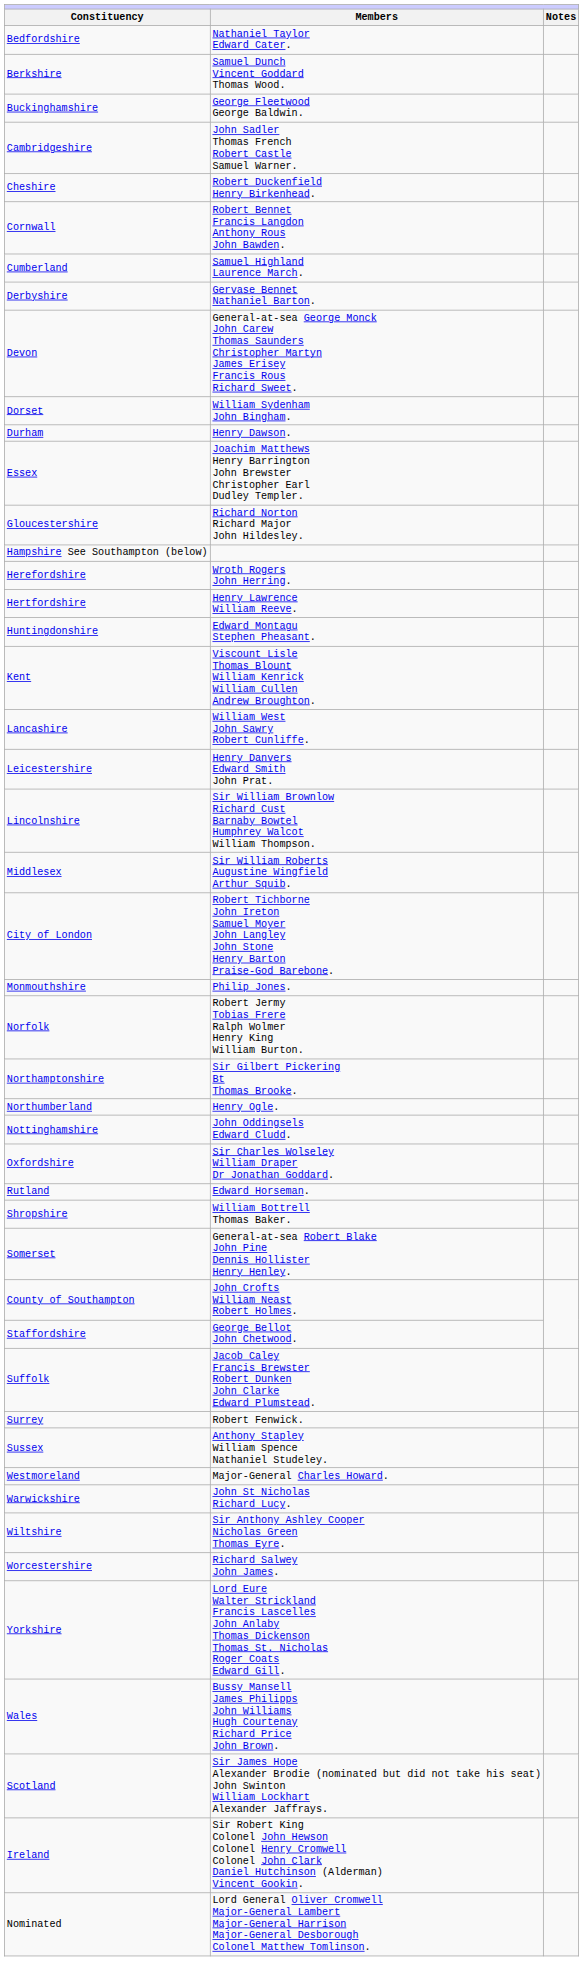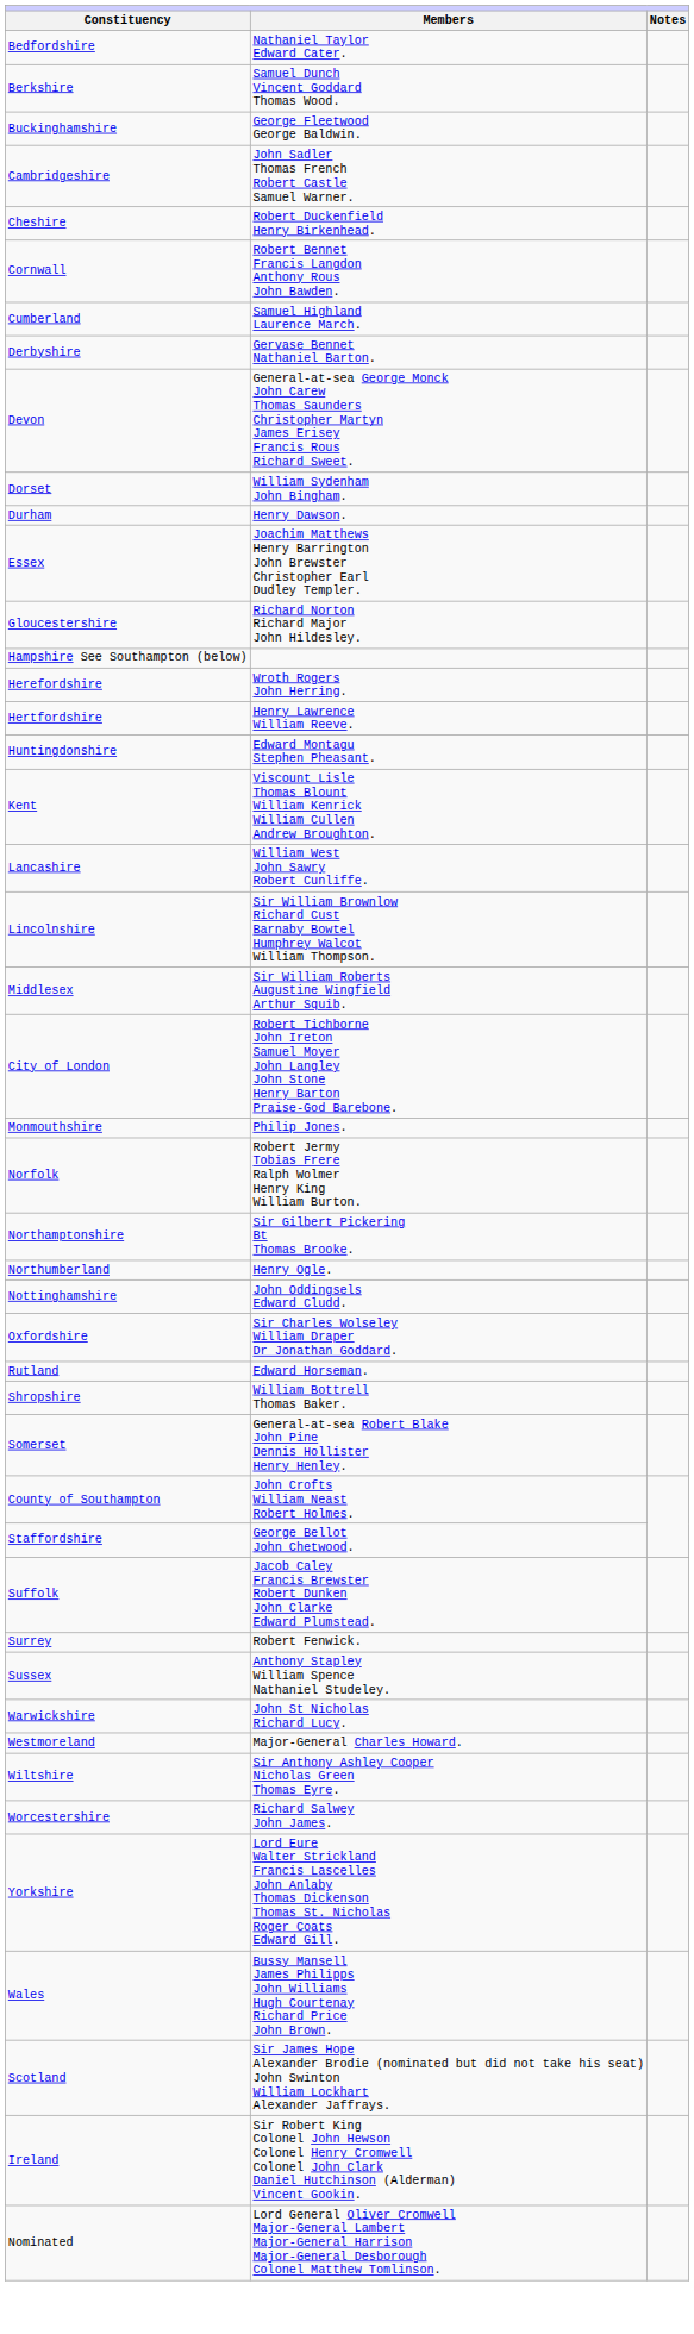 <table class="wikitable">
 <tr>
 <td colspan="3" bgcolor="ccccff"></td>
 </tr>
 <tr>
 <th>Constituency</th>
 <th>Members</th>
 <th>Notes</th>
 </tr>
 <tr>
 <td><a href='#'>Bedfordshire</a></td>
 <td><a href='#'>Nathaniel Taylor</a>  <br> <a href='#'>Edward Cater</a>.</td>
 <td></td>
 </tr>
 <tr>
 <td><a href='#'>Berkshire</a></td>
 <td><a href='#'>Samuel Dunch</a><br> <a href='#'>Vincent Goddard</a> <br> Thomas Wood.</td>
 <td></td>
 </tr>
 <tr>
 <td><a href='#'>Buckinghamshire</a></td>
 <td><a href='#'>George Fleetwood</a> <br> George Baldwin.</td>
 <td></td>
 </tr>
 <tr>
 <td><a href='#'>Cambridgeshire</a></td>
 <td><a href='#'>John Sadler</a> <br> Thomas French <br> <a href='#'>Robert Castle</a> <br> Samuel Warner.</td>
 <td></td>
 </tr>
 <tr>
 <td><a href='#'>Cheshire</a></td>
 <td><a href='#'>Robert Duckenfield</a> <br> <a href='#'>Henry Birkenhead</a>.</td>
 <td></td>
 </tr>
 <tr>
 <td><a href='#'>Cornwall</a></td>
 <td><a href='#'>Robert Bennet</a><br><a href='#'>Francis Langdon</a><br><a href='#'>Anthony Rous</a><br><a href='#'>John Bawden</a>.</td>
 <td></td>
 </tr>
 <tr>
 <td><a href='#'>Cumberland</a></td>
 <td><a href='#'>Samuel Highland</a><br><a href='#'>Laurence March</a>.</td>
 <td></td>
 </tr>
 <tr>
 <td><a href='#'>Derbyshire</a></td>
 <td><a href='#'>Gervase Bennet</a> <br> <a href='#'>Nathaniel Barton</a>.</td>
 <td></td>
 </tr>
 <tr>
 <td><a href='#'>Devon</a></td>
 <td>General-at-sea <a href='#'>George Monck</a> <br> <a href='#'>John Carew</a><br> <a href='#'>Thomas Saunders</a> <br> <a href='#'>Christopher Martyn</a> <br> <a href='#'>James Erisey</a> <br> <a href='#'>Francis Rous</a><br> <a href='#'>Richard Sweet</a>.</td>
 <td></td>
 </tr>
 <tr>
 <td><a href='#'>Dorset</a></td>
 <td><a href='#'>William Sydenham</a> <br> <a href='#'>John Bingham</a>.</td>
 <td></td>
 </tr>
 <tr>
 <td><a href='#'>Durham</a></td>
 <td><a href='#'>Henry Dawson</a>.</td>
 <td></td>
 </tr>
 <tr>
 <td><a href='#'>Essex</a></td>
 <td><a href='#'>Joachim Matthews</a> <br> Henry Barrington <br> John Brewster <br> Christopher Earl <br> Dudley Templer.</td>
 <td></td>
 </tr>
 <tr>
 <td><a href='#'>Gloucestershire</a></td>
 <td><a href='#'>Richard Norton</a> <br>Richard Major<br>John Hildesley.</td>
 <td></td>
 </tr>
 <tr>
 <td><a href='#'>Hampshire</a> See Southampton (below)</td>
 <td></td>
 <td></td>
 </tr>
 <tr>
 <td><a href='#'>Herefordshire</a></td>
 <td><a href='#'>Wroth Rogers</a> <br> <a href='#'>John Herring</a>.</td>
 <td></td>
 </tr>
 <tr>
 <td><a href='#'>Hertfordshire</a></td>
 <td><a href='#'>Henry Lawrence</a> <br> <a href='#'>William Reeve</a>.</td>
 <td></td>
 </tr>
 <tr>
 <td><a href='#'>Huntingdonshire</a></td>
 <td><a href='#'>Edward Montagu</a> <br> <a href='#'>Stephen Pheasant</a>.</td>
 <td></td>
 </tr>
 <tr>
 <td><a href='#'>Kent</a></td>
 <td><a href='#'>Viscount Lisle</a><br> <a href='#'>Thomas Blount</a> <br> <a href='#'>William Kenrick</a><br> <a href='#'>William Cullen</a><br> <a href='#'>Andrew Broughton</a>.</td>
 <td></td>
 </tr>
 <tr>
 <td><a href='#'>Lancashire</a></td>
 <td><a href='#'>William West</a> <br> <a href='#'>John Sawry</a> <br> <a href='#'>Robert Cunliffe</a>.</td>
 <td></td>
 </tr>
 <tr>
-<td><a href='#'>Leicestershire</a></td>
-<td><a href='#'>Henry Danvers</a><br> <a href='#'>Edward Smith</a><br> John Prat.</td>
-<td></td>
-</tr>
-<tr>
 <td><a href='#'>Lincolnshire</a></td>
 <td><a href='#'>Sir William Brownlow</a><br> <a href='#'>Richard Cust</a> <br> <a href='#'>Barnaby Bowtel</a> <br> <a href='#'>Humphrey Walcot</a> <br> William Thompson.</td>
 <td></td>
 </tr>
 <tr>
 <td><a href='#'>Middlesex</a></td>
 <td><a href='#'>Sir William Roberts</a><br><a href='#'>Augustine Wingfield</a><br><a href='#'>Arthur Squib</a>.</td>
 <td></td>
 </tr>
 <tr>
 <td><a href='#'>City of London</a></td>
 <td><a href='#'>Robert Tichborne</a><br><a href='#'>John Ireton</a><br><a href='#'>Samuel Moyer</a><br> <a href='#'>John Langley</a> <br><a href='#'>John Stone</a><br> <a href='#'>Henry Barton</a><br><a href='#'>Praise-God Barebone</a>.</td>
 <td></td>
 </tr>
 <tr>
 <td><a href='#'>Monmouthshire</a></td>
 <td><a href='#'>Philip Jones</a>.</td>
 <td></td>
 </tr>
 <tr>
 <td><a href='#'>Norfolk</a></td>
 <td>Robert Jermy<br><a href='#'>Tobias Frere</a><br>Ralph Wolmer<br>Henry King<br>William Burton.</td>
 <td></td>
 </tr>
 <tr>
 <td><a href='#'>Northamptonshire</a></td>
 <td><a href='#'>Sir Gilbert Pickering<br>Bt</a><br> <a href='#'>Thomas Brooke</a>.</td>
 <td></td>
 </tr>
 <tr>
 <td><a href='#'>Northumberland</a></td>
 <td><a href='#'>Henry Ogle</a>.</td>
 <td></td>
 </tr>
 <tr>
 <td><a href='#'>Nottinghamshire</a></td>
 <td><a href='#'>John Oddingsels</a> <br> <a href='#'>Edward Cludd</a>.</td>
 <td></td>
 </tr>
 <tr>
 <td><a href='#'>Oxfordshire</a></td>
 <td><a href='#'>Sir Charles Wolseley</a><br><a href='#'>William Draper</a><br><a href='#'>Dr Jonathan Goddard</a>.</td>
 <td></td>
 </tr>
 <tr>
 <td><a href='#'>Rutland</a></td>
 <td><a href='#'>Edward Horseman</a>.</td>
 <td></td>
 </tr>
 <tr>
 <td><a href='#'>Shropshire</a></td>
 <td><a href='#'>William Bottrell</a> <br>Thomas Baker.</td>
 <td></td>
 </tr>
 <tr>
 <td><a href='#'>Somerset</a></td>
 <td>General-at-sea <a href='#'>Robert Blake</a><br> <a href='#'>John Pine</a><br> <a href='#'>Dennis Hollister</a><br> <a href='#'>Henry Henley</a>.</td>
 <td></td>
 </tr>
 <tr>
 <td><a href='#'>County of Southampton</a></td>
 <td><a href='#'>John Crofts</a> <br> <a href='#'>William Neast</a><br> <a href='#'>Robert Holmes</a>.</td>
 </tr>
 <tr>
 <td><a href='#'>Staffordshire</a></td>
 <td><a href='#'>George Bellot</a><br><a href='#'>John Chetwood</a>.</td>
 </tr>
 <tr>
 <td><a href='#'>Suffolk</a></td>
 <td><a href='#'>Jacob Caley</a><br><a href='#'>Francis Brewster</a><br><a href='#'>Robert Dunken</a> <br> <a href='#'>John Clarke</a><br><a href='#'>Edward Plumstead</a>.</td>
 <td></td>
 </tr>
 <tr>
 <td><a href='#'>Surrey</a></td>
 <td>Robert Fenwick.</td>
 <td></td>
 </tr>
 <tr>
 <td><a href='#'>Sussex</a></td>
 <td><a href='#'>Anthony Stapley</a><br>William Spence<br>Nathaniel Studeley.</td>
 <td></td>
 </tr>
 <tr>
-<td><a href='#'>Westmoreland</a></td>
-<td>Major-General <a href='#'>Charles Howard</a>.</td>
+<td><a href='#'>Warwickshire</a></td>
+<td><a href='#'>John St Nicholas</a><br><a href='#'>Richard Lucy</a>.</td>
 <td></td>
 </tr>
 <tr>
-<td><a href='#'>Warwickshire</a></td>
-<td><a href='#'>John St Nicholas</a><br><a href='#'>Richard Lucy</a>.</td>
+<td><a href='#'>Westmoreland</a></td>
+<td>Major-General <a href='#'>Charles Howard</a>.</td>
 <td></td>
 </tr>
 <tr>
 <td><a href='#'>Wiltshire</a></td>
 <td><a href='#'>Sir Anthony Ashley Cooper</a><br><a href='#'>Nicholas Green</a><br><a href='#'>Thomas Eyre</a>.</td>
 <td></td>
 </tr>
 <tr>
 <td><a href='#'>Worcestershire</a></td>
 <td><a href='#'>Richard Salwey</a> <br> <a href='#'>John James</a>.</td>
 <td></td>
 </tr>
 <tr>
 <td><a href='#'>Yorkshire</a></td>
 <td><a href='#'>Lord Eure</a> <br> <a href='#'>Walter Strickland</a> <br> <a href='#'>Francis Lascelles</a><br> <a href='#'>John Anlaby</a> <br> <a href='#'>Thomas Dickenson</a> <br> <a href='#'>Thomas St. Nicholas</a> <br> <a href='#'>Roger Coats</a><br> <a href='#'>Edward Gill</a>.</td>
 <td></td>
 </tr>
 <tr>
 <td><a href='#'>Wales</a></td>
 <td> <a href='#'>Bussy Mansell</a> <br> <a href='#'>James Philipps</a> <br> <a href='#'>John Williams</a> <br> <a href='#'>Hugh Courtenay</a> <br> <a href='#'>Richard Price</a> <br> <a href='#'>John Brown</a>.</td>
 <td></td>
 </tr>
 <tr>
 <td><a href='#'>Scotland</a></td>
 <td> <a href='#'>Sir James Hope</a><br>Alexander Brodie (nominated but did not take his seat) <br>John Swinton<br><a href='#'>William Lockhart</a><br>Alexander Jaffrays.</td>
 <td></td>
 </tr>
 <tr>
 <td><a href='#'>Ireland</a></td>
 <td>Sir Robert King<br>Colonel <a href='#'>John Hewson</a><br>Colonel <a href='#'>Henry Cromwell</a><br>Colonel <a href='#'>John Clark</a><br><a href='#'>Daniel Hutchinson</a> (Alderman)<br><a href='#'>Vincent Gookin</a>.</td>
 <td></td>
 </tr>
 <tr>
 <td>Nominated</td>
 <td>Lord General <a href='#'>Oliver Cromwell</a> <br> <a href='#'>Major-General Lambert</a> <br> <a href='#'>Major-General Harrison</a> <br> <a href='#'>Major-General Desborough</a> <br><a href='#'>Colonel Matthew Tomlinson</a>.</td>
 <td></td>
 </tr>
 </table>
